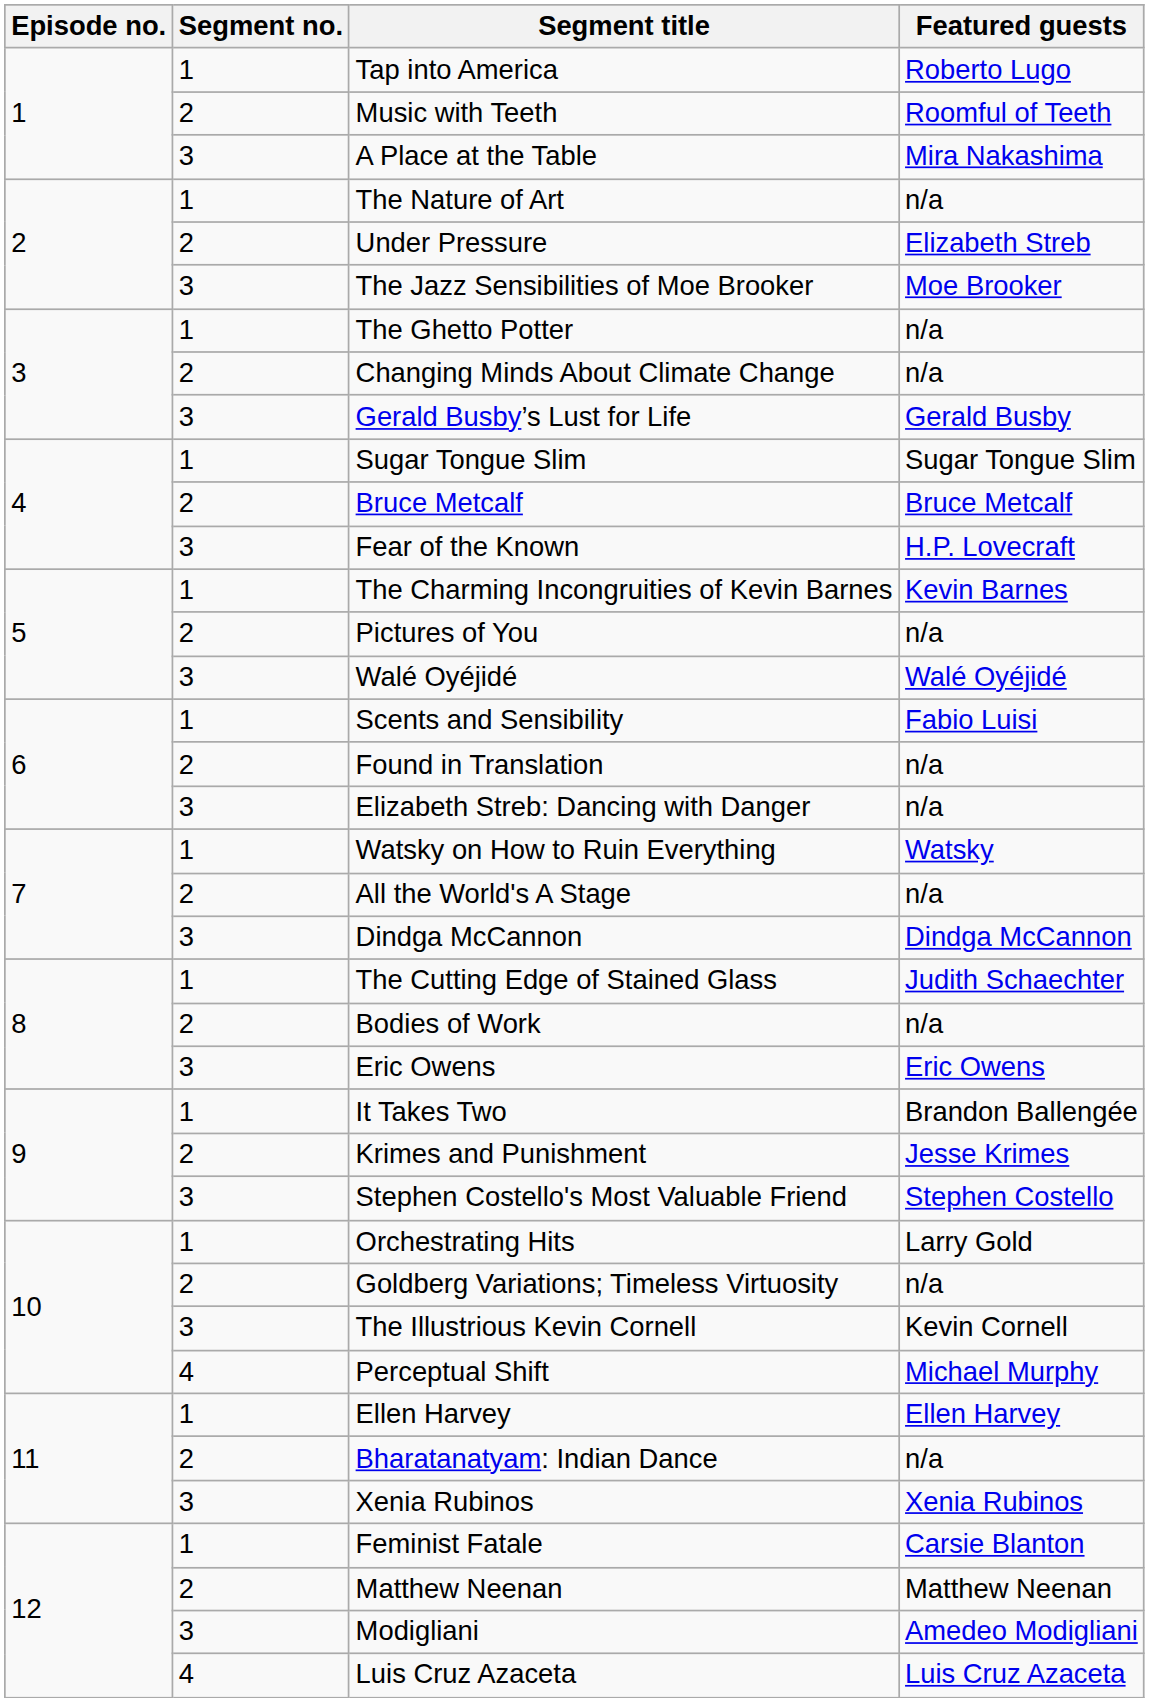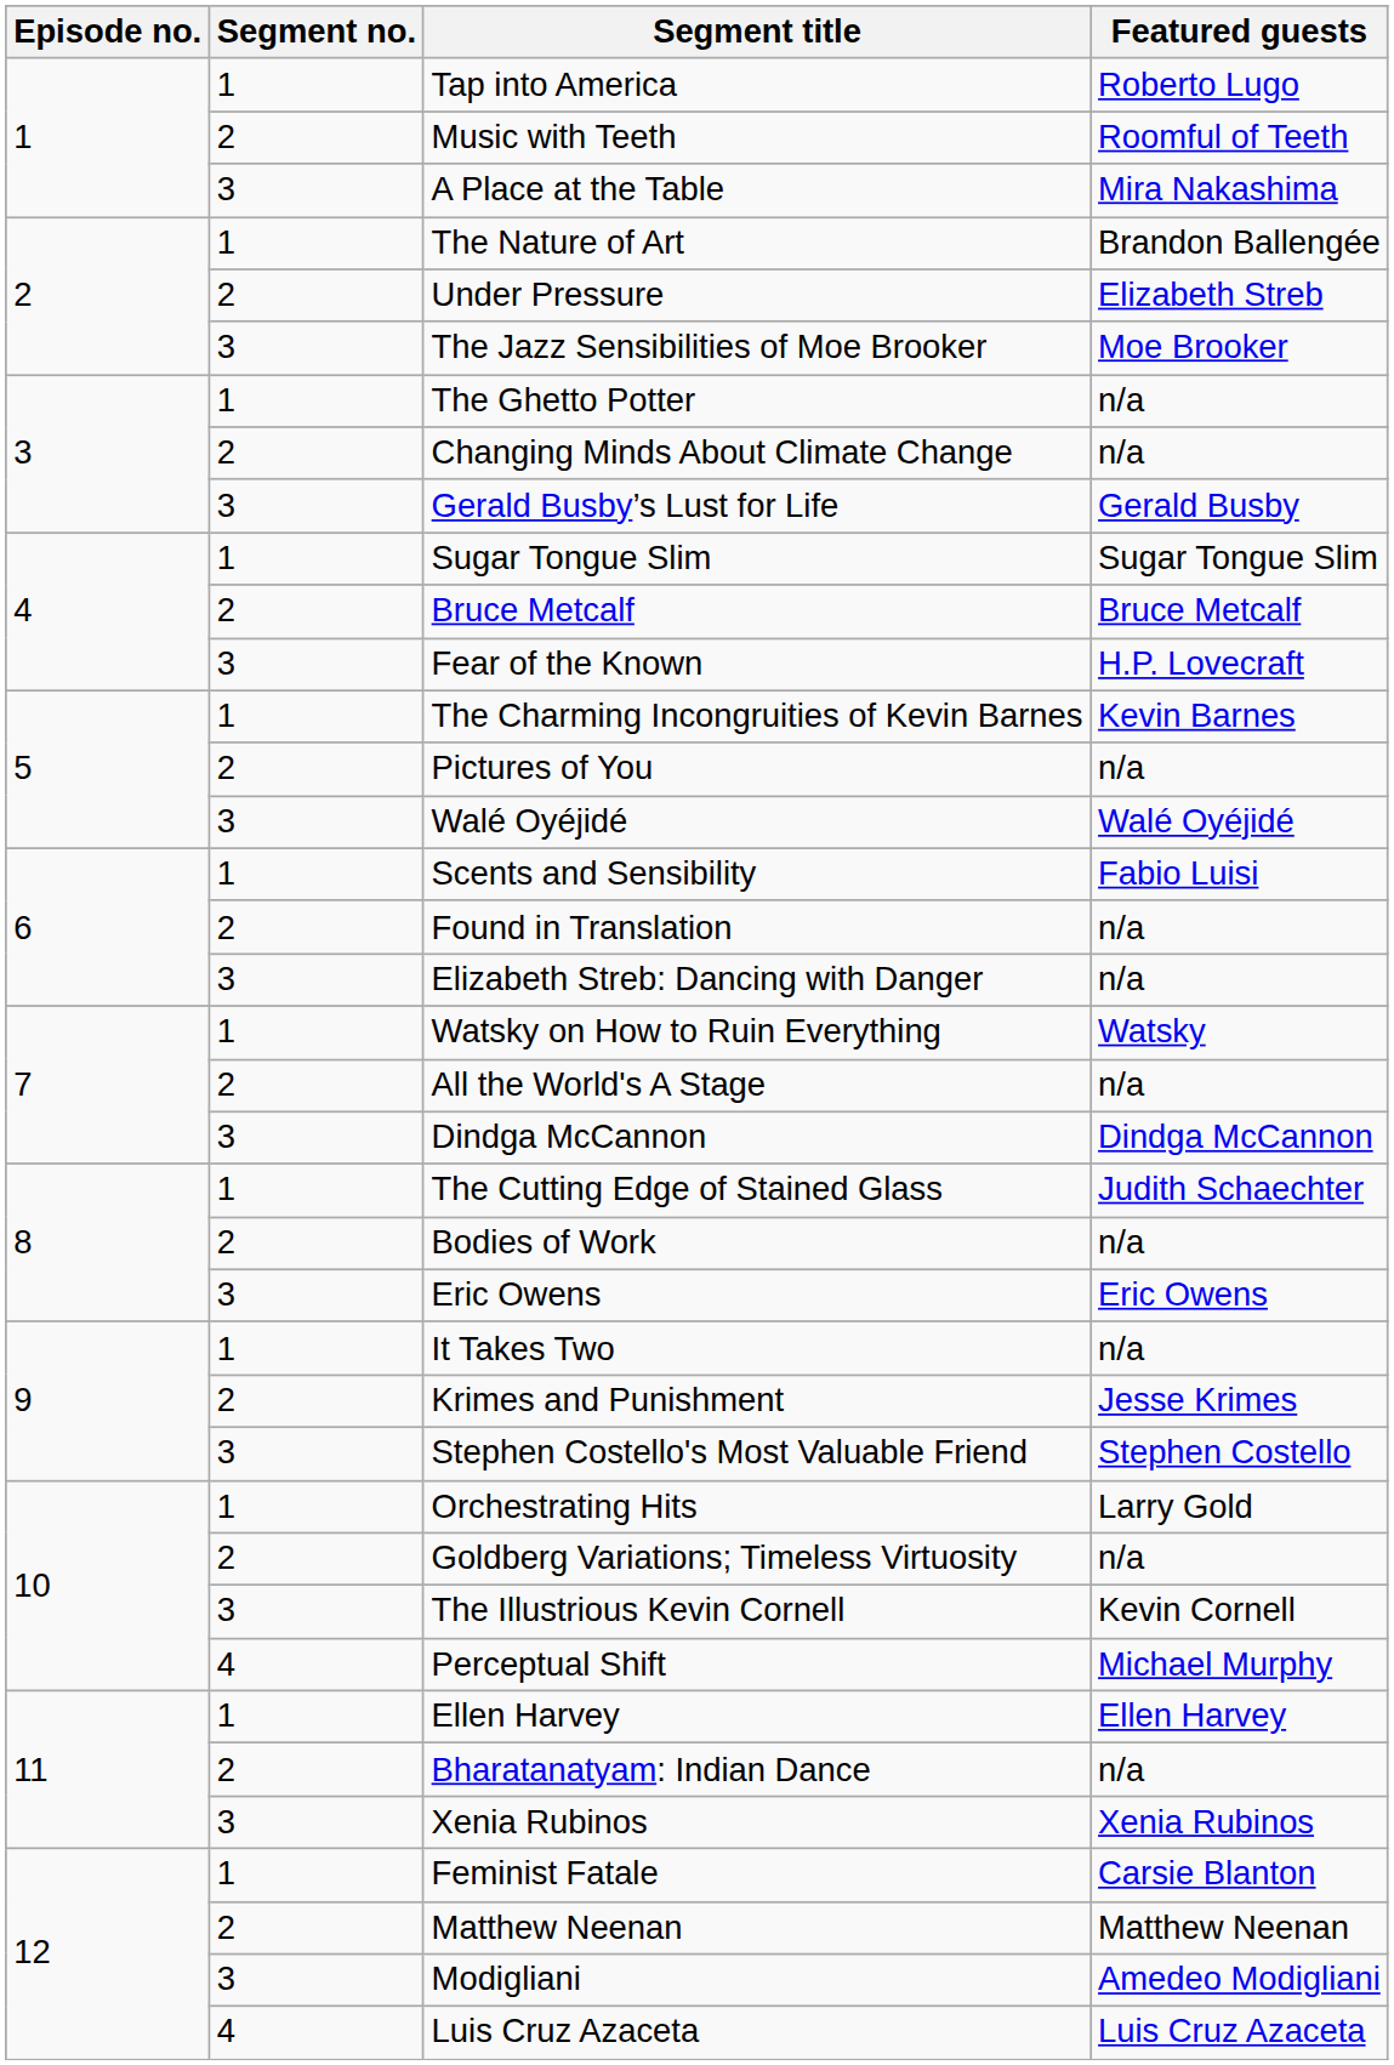 <table class="wikitable sortable">
 <tr>
 <th>Episode no.</th>
 <th>Segment no.</th>
 <th>Segment title</th>
 <th>Featured guests</th>
 </tr>
 <tr>
 <td rowspan="3">1</td>
 <td>1</td>
 <td>Tap into America</td>
 <td><a href='#'>Roberto Lugo</a></td>
 </tr>
 <tr>
 <td>2</td>
 <td>Music with Teeth</td>
 <td><a href='#'>Roomful of Teeth</a></td>
 </tr>
 <tr>
 <td>3</td>
 <td>A Place at the Table</td>
 <td><a href='#'>Mira Nakashima</a></td>
 </tr>
 <tr>
 <td rowspan="3">2</td>
 <td>1</td>
 <td>The Nature of Art</td>
-<td>n/a</td>
+<td>Brandon Ballengée</td>
 </tr>
 <tr>
 <td>2</td>
 <td>Under Pressure</td>
 <td><a href='#'>Elizabeth Streb</a></td>
 </tr>
 <tr>
 <td>3</td>
 <td>The Jazz Sensibilities of Moe Brooker</td>
 <td><a href='#'>Moe Brooker</a></td>
 </tr>
 <tr>
 <td rowspan="3">3</td>
 <td>1</td>
 <td>The Ghetto Potter</td>
 <td>n/a</td>
 </tr>
 <tr>
 <td>2</td>
 <td>Changing Minds About Climate Change</td>
 <td>n/a</td>
 </tr>
 <tr>
 <td>3</td>
 <td><a href='#'>Gerald Busby</a>’s Lust for Life</td>
 <td><a href='#'>Gerald Busby</a></td>
 </tr>
 <tr>
 <td rowspan="3">4</td>
 <td>1</td>
 <td>Sugar Tongue Slim</td>
 <td>Sugar Tongue Slim</td>
 </tr>
 <tr>
 <td>2</td>
 <td><a href='#'>Bruce Metcalf</a></td>
 <td><a href='#'>Bruce Metcalf</a></td>
 </tr>
 <tr>
 <td>3</td>
 <td>Fear of the Known</td>
 <td><a href='#'>H.P. Lovecraft</a></td>
 </tr>
 <tr>
 <td rowspan="3">5</td>
 <td>1</td>
 <td>The Charming Incongruities of Kevin Barnes</td>
 <td><a href='#'>Kevin Barnes</a></td>
 </tr>
 <tr>
 <td>2</td>
 <td>Pictures of You</td>
 <td>n/a</td>
 </tr>
 <tr>
 <td>3</td>
 <td>Walé Oyéjidé</td>
 <td><a href='#'>Walé Oyéjidé</a></td>
 </tr>
 <tr>
 <td rowspan="3">6</td>
 <td>1</td>
 <td>Scents and Sensibility</td>
 <td><a href='#'>Fabio Luisi</a></td>
 </tr>
 <tr>
 <td>2</td>
 <td>Found in Translation</td>
 <td>n/a</td>
 </tr>
 <tr>
 <td>3</td>
 <td>Elizabeth Streb: Dancing with Danger</td>
 <td>n/a</td>
 </tr>
 <tr>
 <td rowspan="3">7</td>
 <td>1</td>
 <td>Watsky on How to Ruin Everything</td>
 <td><a href='#'>Watsky</a></td>
 </tr>
 <tr>
 <td>2</td>
 <td>All the World's A Stage</td>
 <td>n/a</td>
 </tr>
 <tr>
 <td>3</td>
 <td>Dindga McCannon</td>
 <td><a href='#'>Dindga McCannon</a></td>
 </tr>
 <tr>
 <td rowspan="3">8</td>
 <td>1</td>
 <td>The Cutting Edge of Stained Glass</td>
 <td><a href='#'>Judith Schaechter</a></td>
 </tr>
 <tr>
 <td>2</td>
 <td>Bodies of Work</td>
 <td>n/a</td>
 </tr>
 <tr>
 <td>3</td>
 <td>Eric Owens</td>
 <td><a href='#'>Eric Owens</a></td>
 </tr>
 <tr>
 <td rowspan="3">9</td>
 <td>1</td>
 <td>It Takes Two</td>
-<td>Brandon Ballengée</td>
+<td>n/a</td>
 </tr>
 <tr>
 <td>2</td>
 <td>Krimes and Punishment</td>
 <td><a href='#'>Jesse Krimes</a></td>
 </tr>
 <tr>
 <td>3</td>
 <td>Stephen Costello's Most Valuable Friend</td>
 <td><a href='#'>Stephen Costello</a></td>
 </tr>
 <tr>
 <td rowspan="4">10</td>
 <td>1</td>
 <td>Orchestrating Hits</td>
 <td>Larry Gold</td>
 </tr>
 <tr>
 <td>2</td>
 <td>Goldberg Variations; Timeless Virtuosity</td>
 <td>n/a</td>
 </tr>
 <tr>
 <td>3</td>
 <td>The Illustrious Kevin Cornell</td>
 <td>Kevin Cornell</td>
 </tr>
 <tr>
 <td>4</td>
 <td>Perceptual Shift</td>
 <td><a href='#'>Michael Murphy</a></td>
 </tr>
 <tr>
 <td rowspan="3">11</td>
 <td>1</td>
 <td>Ellen Harvey</td>
 <td><a href='#'>Ellen Harvey</a></td>
 </tr>
 <tr>
 <td>2</td>
 <td><a href='#'>Bharatanatyam</a>: Indian Dance</td>
 <td>n/a</td>
 </tr>
 <tr>
 <td>3</td>
 <td>Xenia Rubinos</td>
 <td><a href='#'>Xenia Rubinos</a></td>
 </tr>
 <tr>
 <td rowspan="4">12</td>
 <td>1</td>
 <td>Feminist Fatale</td>
 <td><a href='#'>Carsie Blanton</a></td>
 </tr>
 <tr>
 <td>2</td>
 <td>Matthew Neenan</td>
 <td>Matthew Neenan</td>
 </tr>
 <tr>
 <td>3</td>
 <td>Modigliani</td>
 <td><a href='#'>Amedeo Modigliani</a></td>
 </tr>
 <tr>
 <td>4</td>
 <td>Luis Cruz Azaceta</td>
 <td><a href='#'>Luis Cruz Azaceta</a></td>
 </tr>
 </table>
